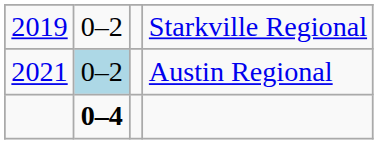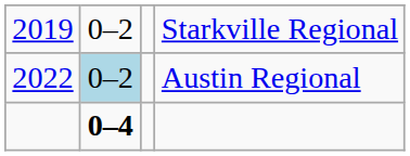 <table class="wikitable">
 <tr>
 <td><a href='#'>2019</a></td>
 <td>0–2</td>
 <td></td>
 <td><a href='#'>Starkville Regional</a></td>
 </tr>
 <tr>
-<td><a href='#'>2021</a></td>
+<td><a href='#'>2022</a></td>
 <td style="background: lightblue;">0–2</td>
 <td></td>
 <td><a href='#'>Austin Regional</a></td>
 </tr>
 <tr>
 <td></td>
 <td><strong>0–4</strong></td>
 <td><strong></strong></td>
 <td></td>
 </tr>
 </table>
